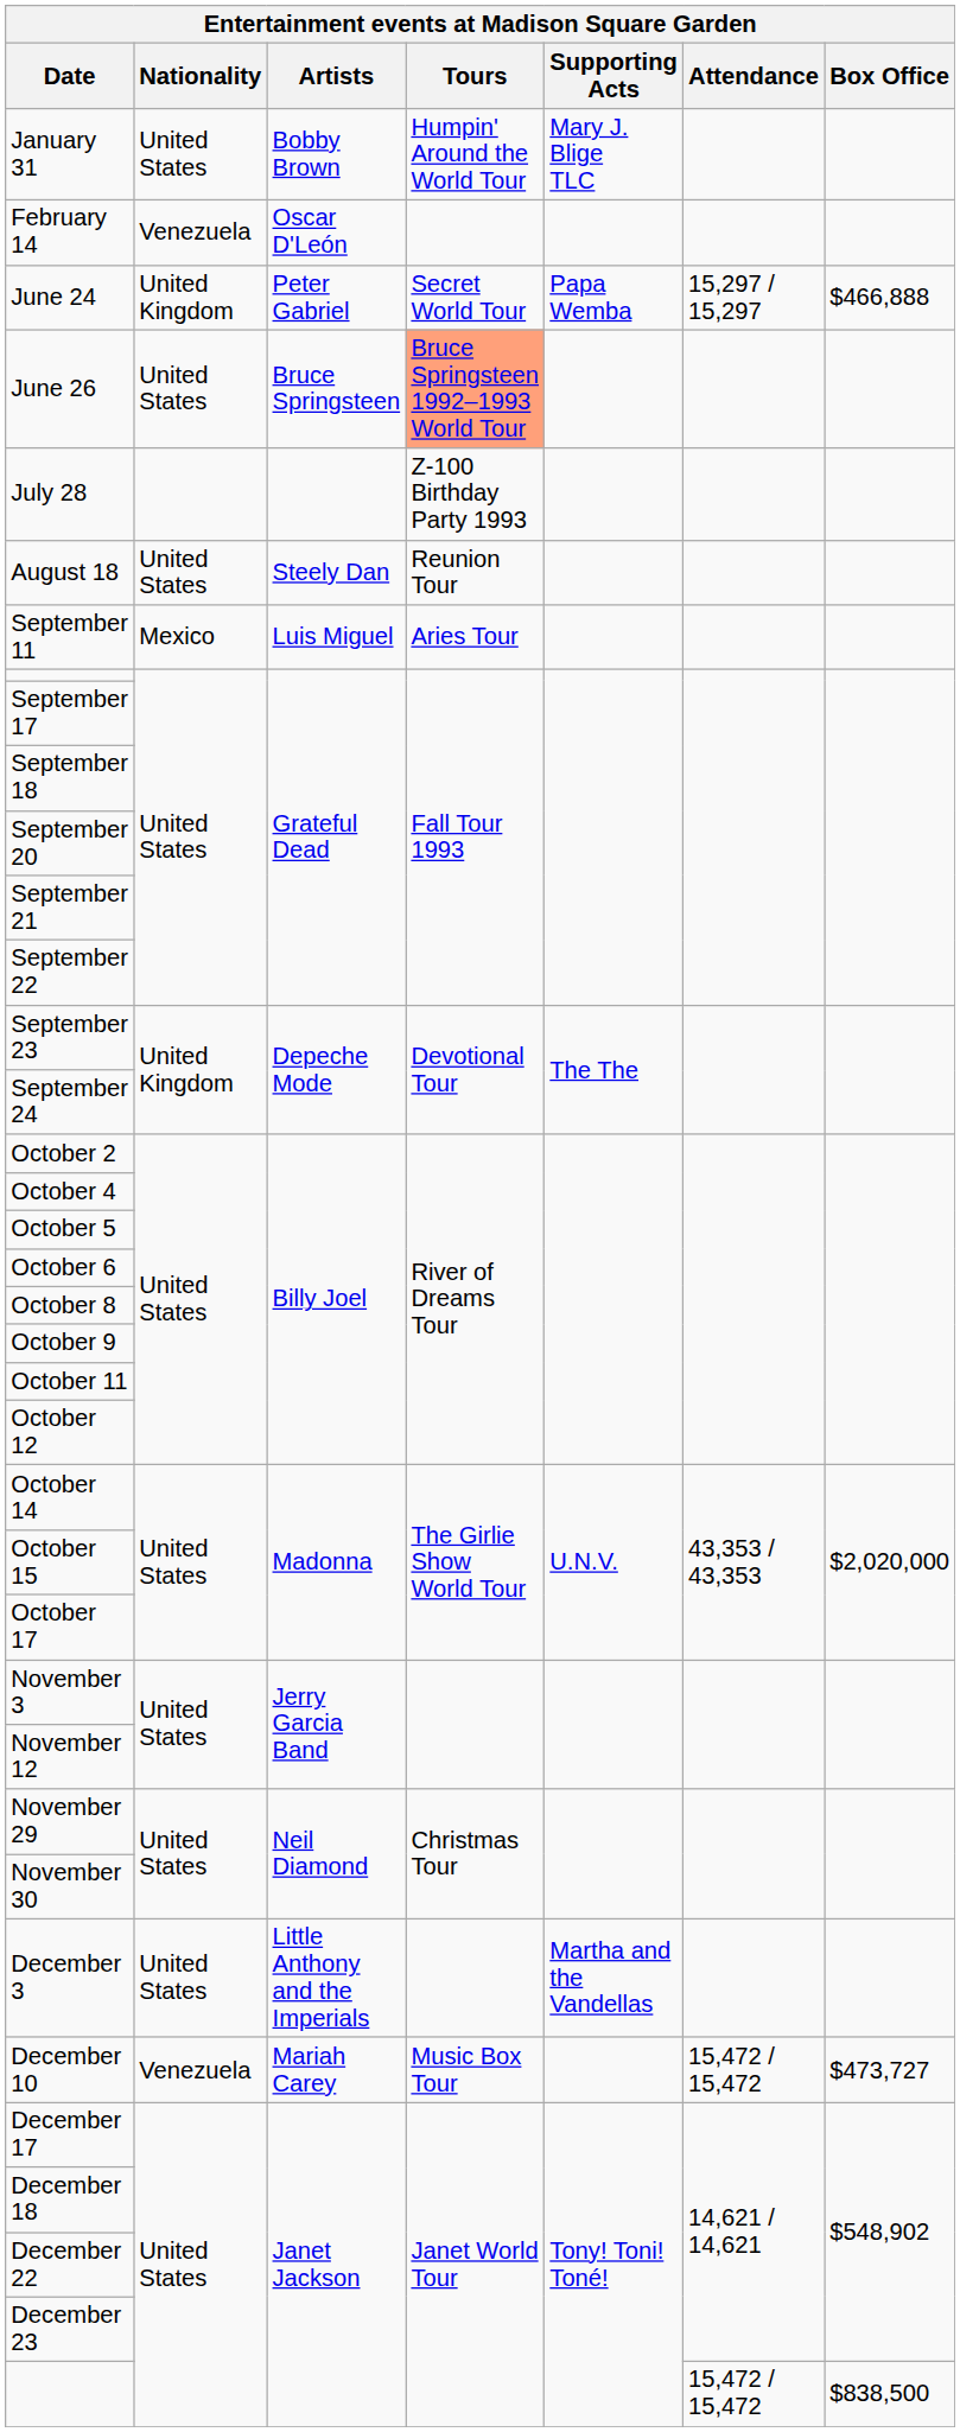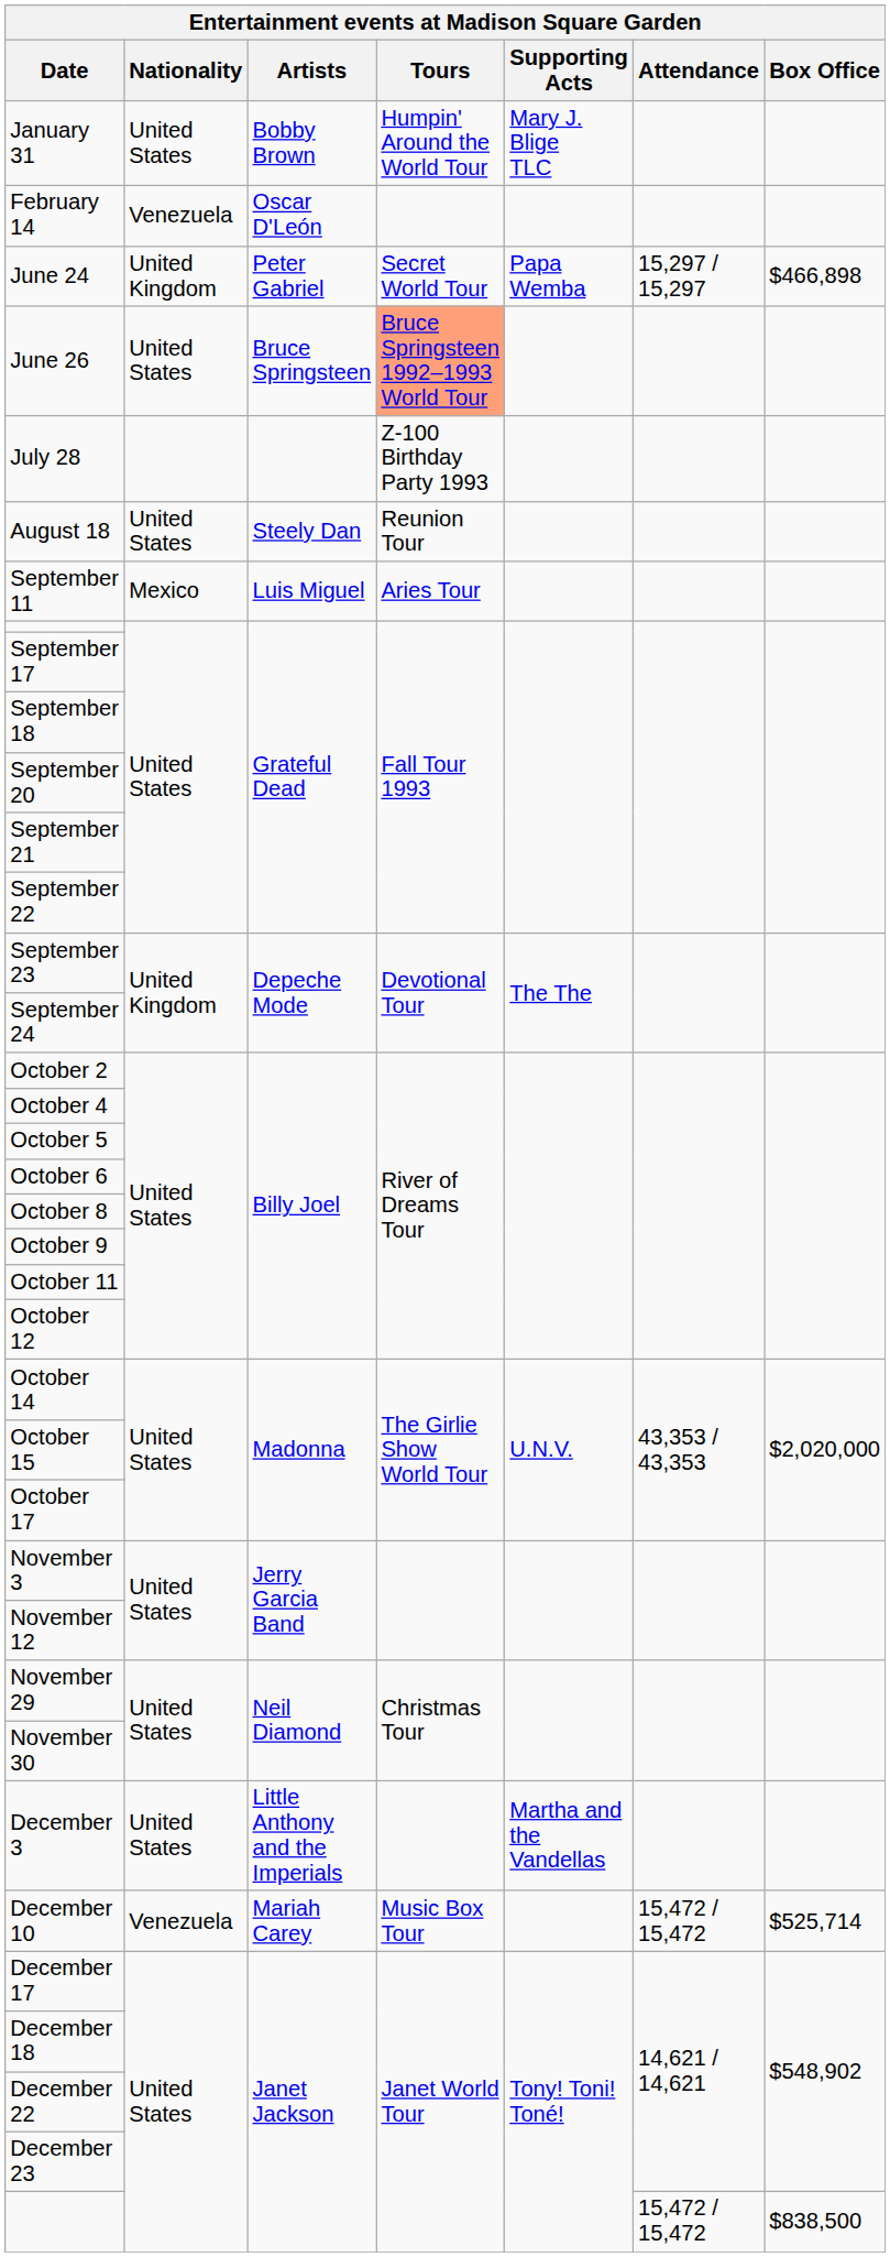 <table class="wikitable">
 <tr>
 <th colspan="7">Entertainment events at Madison Square Garden</th>
 </tr>
 <tr>
 <th width=100>Date</th>
 <th width=150>Nationality</th>
 <th width=200>Artists</th>
 <th width=300>Tours</th>
 <th width=200>Supporting Acts</th>
 <th width=100>Attendance</th>
 <th width=100>Box Office</th>
 </tr>
 <tr>
 <td>January 31</td>
 <td>United States</td>
 <td><a href='#'>Bobby Brown</a></td>
 <td><a href='#'>Humpin' Around the World Tour</a></td>
 <td><a href='#'>Mary J. Blige</a><br><a href='#'>TLC</a></td>
 <td></td>
 <td></td>
 </tr>
 <tr>
 <td>February 14</td>
 <td>Venezuela</td>
 <td><a href='#'>Oscar D'León</a></td>
 <td></td>
 <td></td>
 <td></td>
 <td></td>
 </tr>
 <tr>
 <td>June 24</td>
 <td>United Kingdom</td>
 <td><a href='#'>Peter Gabriel</a></td>
 <td><a href='#'>Secret World Tour</a></td>
 <td><a href='#'>Papa Wemba</a></td>
 <td>15,297 / 15,297</td>
-<td>$466,888</td>
+<td>$466,898</td>
 </tr>
 <tr>
 <td>June 26</td>
 <td>United States</td>
 <td><a href='#'>Bruce Springsteen</a></td>
 <td style="background: lightsalmon;"><a href='#'>Bruce Springsteen 1992–1993 World Tour</a></td>
 <td></td>
 <td></td>
 <td></td>
 </tr>
 <tr>
 <td>July 28</td>
 <td></td>
 <td></td>
 <td>Z-100 Birthday Party 1993</td>
 <td></td>
 <td></td>
 <td></td>
 </tr>
 <tr>
 <td>August 18</td>
 <td>United States</td>
 <td><a href='#'>Steely Dan</a></td>
 <td>Reunion Tour</td>
 <td></td>
 <td></td>
 <td></td>
 </tr>
 <tr>
 <td>September 11</td>
 <td>Mexico</td>
 <td><a href='#'>Luis Miguel</a></td>
 <td><a href='#'>Aries Tour</a></td>
 <td></td>
 <td></td>
 <td></td>
 </tr>
 <tr>
 <td></td>
 <td rowspan=6>United States</td>
 <td rowspan=6><a href='#'>Grateful Dead</a></td>
 <td rowspan=6><a href='#'>Fall Tour 1993</a></td>
 <td rowspan=6></td>
 <td rowspan=6></td>
 <td rowspan=6></td>
 </tr>
 <tr>
 <td>September 17</td>
 </tr>
 <tr>
 <td>September 18</td>
 </tr>
 <tr>
 <td>September 20</td>
 </tr>
 <tr>
 <td>September 21</td>
 </tr>
 <tr>
 <td>September 22</td>
 </tr>
 <tr>
 <td>September 23</td>
 <td rowspan=2>United Kingdom</td>
 <td rowspan=2><a href='#'>Depeche Mode</a></td>
 <td rowspan=2><a href='#'>Devotional Tour</a></td>
 <td rowspan=2><a href='#'>The The</a></td>
 <td rowspan=2></td>
 <td rowspan=2></td>
 </tr>
 <tr>
 <td>September 24</td>
 </tr>
 <tr>
 <td>October 2</td>
 <td rowspan=8>United States</td>
 <td rowspan=8><a href='#'>Billy Joel</a></td>
 <td rowspan=8>River of Dreams Tour</td>
 <td rowspan=8></td>
 <td rowspan=8></td>
 <td rowspan=8></td>
 </tr>
 <tr>
 <td>October 4</td>
 </tr>
 <tr>
 <td>October 5</td>
 </tr>
 <tr>
 <td>October 6</td>
 </tr>
 <tr>
 <td>October 8</td>
 </tr>
 <tr>
 <td>October 9</td>
 </tr>
 <tr>
 <td>October 11</td>
 </tr>
 <tr>
 <td>October 12</td>
 </tr>
 <tr>
 <td>October 14</td>
 <td rowspan=3>United States</td>
 <td rowspan=3><a href='#'>Madonna</a></td>
 <td rowspan=3><a href='#'>The Girlie Show World Tour</a></td>
 <td rowspan=3><a href='#'>U.N.V.</a></td>
 <td rowspan=3>43,353 / 43,353</td>
 <td rowspan=3>$2,020,000</td>
 </tr>
 <tr>
 <td>October 15</td>
 </tr>
 <tr>
 <td>October 17</td>
 </tr>
 <tr>
 <td>November 3</td>
 <td rowspan=2>United States</td>
 <td rowspan=2><a href='#'>Jerry Garcia Band</a></td>
 <td rowspan=2></td>
 <td rowspan=2></td>
 <td rowspan=2></td>
 <td rowspan=2></td>
 </tr>
 <tr>
 <td>November 12</td>
 </tr>
 <tr>
 <td>November 29</td>
 <td rowspan=2>United States</td>
 <td rowspan=2><a href='#'>Neil Diamond</a></td>
 <td rowspan=2>Christmas Tour</td>
 <td rowspan=2></td>
 <td rowspan=2></td>
 <td rowspan=2></td>
 </tr>
 <tr>
 <td>November 30</td>
 </tr>
 <tr>
 <td>December 3</td>
 <td>United States</td>
 <td><a href='#'>Little Anthony and the Imperials</a></td>
 <td></td>
 <td><a href='#'>Martha and the Vandellas</a></td>
 <td></td>
 <td></td>
 </tr>
 <tr>
 <td>December 10</td>
 <td>Venezuela</td>
 <td><a href='#'>Mariah Carey</a></td>
 <td><a href='#'>Music Box Tour</a></td>
 <td></td>
 <td>15,472 / 15,472</td>
-<td>$473,727</td>
+<td>$525,714</td>
 </tr>
 <tr>
 <td>December 17</td>
 <td rowspan=5>United States</td>
 <td rowspan=5><a href='#'>Janet Jackson</a></td>
 <td rowspan=5><a href='#'>Janet World Tour</a></td>
 <td rowspan=5><a href='#'>Tony! Toni! Toné!</a></td>
 <td rowspan=4>14,621 / 14,621</td>
 <td rowspan=4>$548,902</td>
 </tr>
 <tr>
 <td>December 18</td>
 </tr>
 <tr>
 <td>December 22</td>
 </tr>
 <tr>
 <td>December 23</td>
 </tr>
 <tr>
 <td></td>
 <td>15,472 / 15,472</td>
 <td>$838,500</td>
 </tr>
 </table>
